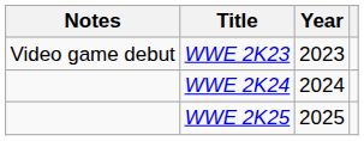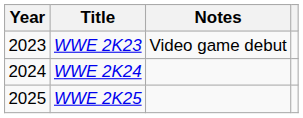 <table class="wikitable sortable">
 <tr>
+<th>Year</th>
+<th>Title</th>
 <th>Notes</th>
-<th>Title</th>
-<th>Year</th>
 <th></th>
 </tr>
 <tr>
+<td>2023</td>
+<td><em><a href='#'>WWE 2K23</a></em></td>
 <td>Video game debut</td>
-<td><em><a href='#'>WWE 2K23</a></em></td>
-<td>2023</td>
 <td></td>
 </tr>
 <tr>
+<td>2024</td>
+<td><em><a href='#'>WWE 2K24</a></em></td>
 <td></td>
-<td><em><a href='#'>WWE 2K24</a></em></td>
-<td>2024</td>
 <td></td>
 </tr>
 <tr>
+<td>2025</td>
+<td><em><a href='#'>WWE 2K25</a></em></td>
 <td></td>
-<td><em><a href='#'>WWE 2K25</a></em></td>
-<td>2025</td>
 <td></td>
 </tr>
 </table>
